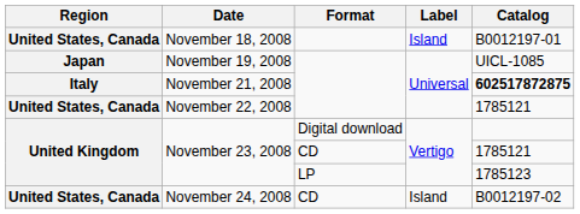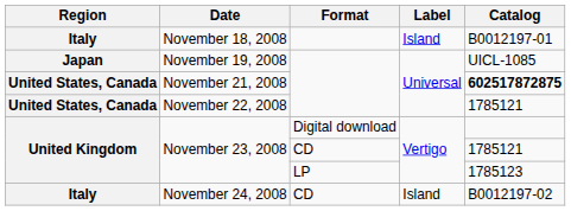 <table class="wikitable plainrowheaders">
 <tr>
 <th scope="col">Region</th>
 <th scope="col">Date</th>
 <th scope="col">Format</th>
 <th scope="col">Label</th>
 <th scope="col">Catalog</th>
 </tr>
 <tr>
-<th scope="row">United States, Canada</th>
+<th scope="row">Italy</th>
 <td>November 18, 2008</td>
 <td></td>
 <td><a href='#'>Island</a></td>
 <td>B0012197-01</td>
 </tr>
 <tr>
 <th scope="row">Japan</th>
 <td>November 19, 2008</td>
 <td rowspan="3"></td>
 <td rowspan="3"><a href='#'>Universal</a></td>
 <td>UICL-1085</td>
 </tr>
 <tr>
-<th scope="row">Italy</th>
+<th scope="row">United States, Canada</th>
 <td>November 21, 2008</td>
 <td><strong>602517872875</strong></td>
 </tr>
 <tr>
 <th scope="row">United States, Canada</th>
 <td>November 22, 2008</td>
 <td>1785121</td>
 </tr>
 <tr>
 <th scope="row" rowspan="3">United Kingdom</th>
 <td rowspan="3">November 23, 2008</td>
 <td>Digital download</td>
 <td rowspan="3"><a href='#'>Vertigo</a></td>
 <td></td>
 </tr>
 <tr>
 <td>CD</td>
 <td>1785121</td>
 </tr>
 <tr>
 <td>LP</td>
 <td>1785123</td>
 </tr>
 <tr>
-<th scope="row">United States, Canada</th>
+<th scope="row">Italy</th>
 <td>November 24, 2008</td>
 <td>CD</td>
 <td>Island</td>
 <td>B0012197-02</td>
 </tr>
 </table>
